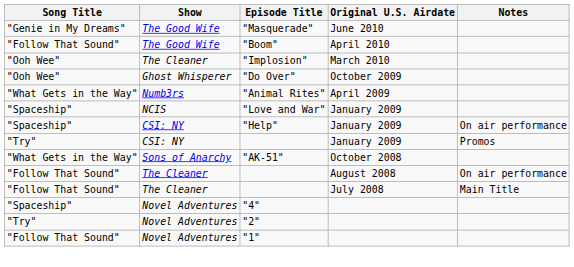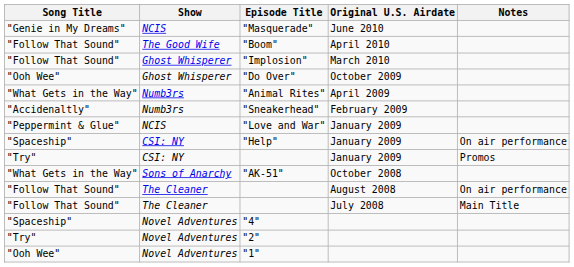 <table class="wikitable sortable">
 <tr>
 <th><strong>Song Title</strong></th>
 <th><strong>Show</strong></th>
 <th><strong>Episode Title</strong></th>
 <th><strong>Original U.S. Airdate</strong></th>
 <th><strong>Notes</strong></th>
 </tr>
 <tr>
 <td>"Genie in My Dreams"</td>
-<td><em><a href='#'>The Good Wife</a></em></td>
+<td><em><a href='#'>NCIS</a></em></td>
 <td>"Masquerade"</td>
 <td>June 2010</td>
 <td></td>
 </tr>
 <tr>
 <td>"Follow That Sound"</td>
 <td><em><a href='#'>The Good Wife</a></em></td>
 <td>"Boom"</td>
 <td>April 2010</td>
 <td></td>
 </tr>
 <tr>
-<td>"Ooh Wee"</td>
-<td><em>The Cleaner</em></td>
+<td>"Follow That Sound"</td>
+<td><em><a href='#'>Ghost Whisperer</a></em></td>
 <td>"Implosion"</td>
 <td>March 2010</td>
 <td></td>
 </tr>
 <tr>
 <td>"Ooh Wee"</td>
 <td><em>Ghost Whisperer</em></td>
 <td>"Do Over"</td>
 <td>October 2009</td>
 <td></td>
 </tr>
 <tr>
 <td>"What Gets in the Way"</td>
 <td><em><a href='#'>Numb3rs</a></em></td>
 <td>"Animal Rites"</td>
 <td>April 2009</td>
 <td></td>
 </tr>
 <tr>
-<td>"Spaceship"</td>
+<td>"Accidenaltly"</td>
+<td><em>Numb3rs</em></td>
+<td>"Sneakerhead"</td>
+<td>February 2009</td>
+<td></td>
+</tr>
+<tr>
+<td>"Peppermint & Glue"</td>
 <td><em>NCIS</em></td>
 <td>"Love and War"</td>
 <td>January 2009</td>
 <td></td>
 </tr>
 <tr>
 <td>"Spaceship"</td>
 <td><em><a href='#'>CSI: NY</a></em></td>
 <td>"Help"</td>
 <td>January 2009</td>
 <td>On air performance</td>
 </tr>
 <tr>
 <td>"Try"</td>
 <td><em>CSI: NY</em></td>
 <td></td>
 <td>January 2009</td>
 <td>Promos</td>
 </tr>
 <tr>
 <td>"What Gets in the Way"</td>
 <td><em><a href='#'>Sons of Anarchy</a></em></td>
 <td>"AK-51"</td>
 <td>October 2008</td>
 <td></td>
 </tr>
 <tr>
 <td>"Follow That Sound"</td>
 <td><em><a href='#'>The Cleaner</a></em></td>
 <td></td>
 <td>August 2008</td>
 <td>On air performance</td>
 </tr>
 <tr>
 <td>"Follow That Sound"</td>
 <td><em>The Cleaner</em></td>
 <td></td>
 <td>July 2008</td>
 <td>Main Title</td>
 </tr>
 <tr>
 <td>"Spaceship"</td>
 <td><em>Novel Adventures</em></td>
 <td>"4"</td>
 <td></td>
 <td></td>
 </tr>
 <tr>
 <td>"Try"</td>
 <td><em>Novel Adventures</em></td>
 <td>"2"</td>
 <td></td>
 <td></td>
 </tr>
 <tr>
-<td>"Follow That Sound"</td>
+<td>"Ooh Wee"</td>
 <td><em>Novel Adventures</em></td>
 <td>"1"</td>
 <td></td>
 <td></td>
 </tr>
 </table>
